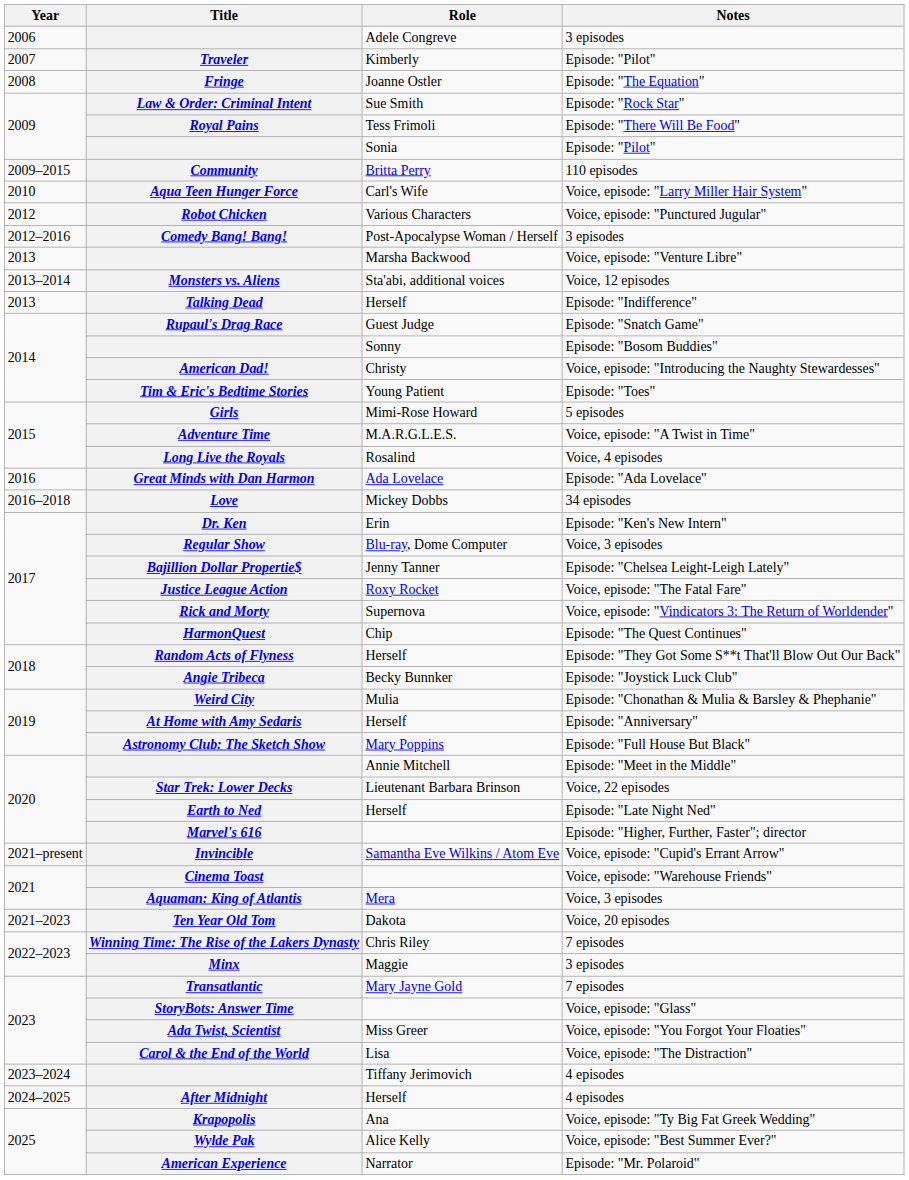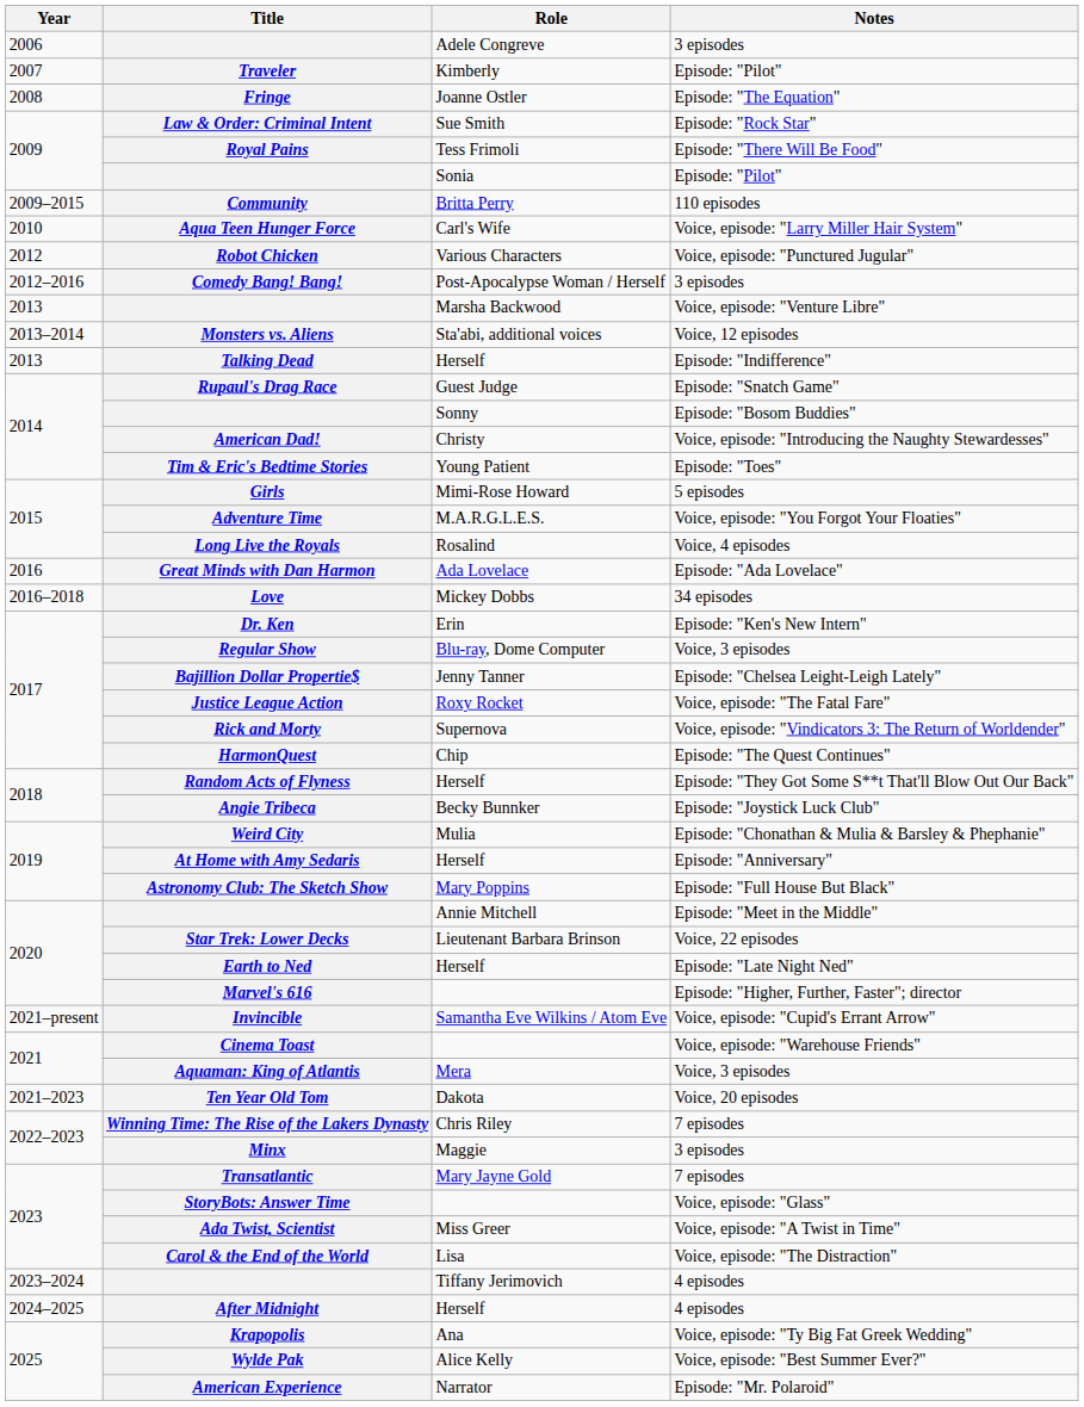 <table class="wikitable sortable plainrowheaders">
 <tr>
 <th scope="col">Year</th>
 <th scope="col">Title</th>
 <th scope="col">Role</th>
 <th scope="col" class="unsortable">Notes</th>
 </tr>
 <tr>
 <td>2006</td>
 <th scope="row"><em></em></th>
 <td>Adele Congreve</td>
 <td>3 episodes</td>
 </tr>
 <tr>
 <td>2007</td>
 <th scope="row"><em><a href='#'>Traveler</a></em></th>
 <td>Kimberly</td>
 <td>Episode: "Pilot"</td>
 </tr>
 <tr>
 <td>2008</td>
 <th scope="row"><em><a href='#'>Fringe</a></em></th>
 <td>Joanne Ostler</td>
 <td>Episode: "<a href='#'>The Equation</a>"</td>
 </tr>
 <tr>
 <td rowspan="3">2009</td>
 <th scope="row"><em><a href='#'>Law & Order: Criminal Intent</a></em></th>
 <td>Sue Smith</td>
 <td>Episode: "<a href='#'>Rock Star</a>"</td>
 </tr>
 <tr>
 <th scope="row"><em><a href='#'>Royal Pains</a></em></th>
 <td>Tess Frimoli</td>
 <td>Episode: "<a href='#'>There Will Be Food</a>"</td>
 </tr>
 <tr>
 <th scope="row"><em></em></th>
 <td>Sonia</td>
 <td>Episode: "<a href='#'>Pilot</a>"</td>
 </tr>
 <tr>
 <td>2009–2015</td>
 <th scope="row"><em><a href='#'>Community</a></em></th>
 <td><a href='#'>Britta Perry</a></td>
 <td>110 episodes</td>
 </tr>
 <tr>
 <td>2010</td>
 <th scope="row"><em><a href='#'>Aqua Teen Hunger Force</a></em></th>
 <td>Carl's Wife</td>
 <td>Voice, episode: "<a href='#'>Larry Miller Hair System</a>"</td>
 </tr>
 <tr>
 <td>2012</td>
 <th scope="row"><em><a href='#'>Robot Chicken</a></em></th>
 <td>Various Characters</td>
 <td>Voice, episode: "Punctured Jugular"</td>
 </tr>
 <tr>
 <td>2012–2016</td>
 <th scope="row"><em><a href='#'>Comedy Bang! Bang!</a></em></th>
 <td>Post-Apocalypse Woman / Herself</td>
 <td>3 episodes</td>
 </tr>
 <tr>
 <td>2013</td>
 <th scope="row"><em></em></th>
 <td>Marsha Backwood</td>
 <td>Voice, episode: "Venture Libre"</td>
 </tr>
 <tr>
 <td>2013–2014</td>
 <th scope="row"><em><a href='#'>Monsters vs. Aliens</a></em></th>
 <td>Sta'abi, additional voices</td>
 <td>Voice, 12 episodes</td>
 </tr>
 <tr>
 <td>2013</td>
 <th scope="row"><em><a href='#'>Talking Dead</a></em></th>
 <td>Herself</td>
 <td>Episode: "Indifference"</td>
 </tr>
 <tr>
 <td rowspan=4>2014</td>
 <th scope="row"><em><a href='#'>Rupaul's Drag Race</a></em></th>
 <td>Guest Judge</td>
 <td>Episode: "Snatch Game"</td>
 </tr>
 <tr>
 <th scope="row"><em></em></th>
 <td>Sonny</td>
 <td>Episode: "Bosom Buddies"</td>
 </tr>
 <tr>
 <th scope="row"><em><a href='#'>American Dad!</a></em></th>
 <td>Christy</td>
 <td>Voice, episode: "Introducing the Naughty Stewardesses"</td>
 </tr>
 <tr>
 <th scope="row"><em><a href='#'>Tim & Eric's Bedtime Stories</a></em></th>
 <td>Young Patient</td>
 <td>Episode: "Toes"</td>
 </tr>
 <tr>
 <td rowspan=3>2015</td>
 <th scope="row"><em><a href='#'>Girls</a></em></th>
 <td>Mimi-Rose Howard</td>
 <td>5 episodes</td>
 </tr>
 <tr>
 <th scope="row"><em><a href='#'>Adventure Time</a></em></th>
 <td>M.A.R.G.L.E.S.</td>
-<td>Voice, episode: "A Twist in Time"</td>
+<td>Voice, episode: "You Forgot Your Floaties"</td>
 </tr>
 <tr>
 <th scope="row"><em><a href='#'>Long Live the Royals</a></em></th>
 <td>Rosalind</td>
 <td>Voice, 4 episodes</td>
 </tr>
 <tr>
 <td>2016</td>
 <th scope="row"><em><a href='#'>Great Minds with Dan Harmon</a></em></th>
 <td><a href='#'>Ada Lovelace</a></td>
 <td>Episode: "Ada Lovelace"</td>
 </tr>
 <tr>
 <td>2016–2018</td>
 <th scope="row"><em><a href='#'>Love</a></em></th>
 <td>Mickey Dobbs</td>
 <td>34 episodes</td>
 </tr>
 <tr>
 <td rowspan=6>2017</td>
 <th scope="row"><em><a href='#'>Dr. Ken</a></em></th>
 <td>Erin</td>
 <td>Episode: "Ken's New Intern"</td>
 </tr>
 <tr>
 <th scope="row"><em><a href='#'>Regular Show</a></em></th>
 <td><a href='#'>Blu-ray</a>, Dome Computer</td>
 <td>Voice, 3 episodes</td>
 </tr>
 <tr>
 <th scope="row"><em><a href='#'>Bajillion Dollar Propertie$</a></em></th>
 <td>Jenny Tanner</td>
 <td>Episode: "Chelsea Leight-Leigh Lately"</td>
 </tr>
 <tr>
 <th scope="row"><em><a href='#'>Justice League Action</a></em></th>
 <td><a href='#'>Roxy Rocket</a></td>
 <td>Voice, episode: "The Fatal Fare"</td>
 </tr>
 <tr>
 <th scope="row"><em><a href='#'>Rick and Morty</a></em></th>
 <td>Supernova</td>
 <td>Voice, episode: "<a href='#'>Vindicators 3: The Return of Worldender</a>"</td>
 </tr>
 <tr>
 <th scope="row"><em><a href='#'>HarmonQuest</a></em></th>
 <td>Chip</td>
 <td>Episode: "The Quest Continues"</td>
 </tr>
 <tr>
 <td rowspan=2>2018</td>
 <th scope="row"><em><a href='#'>Random Acts of Flyness</a></em></th>
 <td>Herself</td>
 <td>Episode: "They Got Some S**t That'll Blow Out Our Back"</td>
 </tr>
 <tr>
 <th scope="row"><em><a href='#'>Angie Tribeca</a></em></th>
 <td>Becky Bunnker</td>
 <td>Episode: "Joystick Luck Club"</td>
 </tr>
 <tr>
 <td rowspan=3>2019</td>
 <th scope="row"><em><a href='#'>Weird City</a></em></th>
 <td>Mulia</td>
 <td>Episode: "Chonathan & Mulia & Barsley & Phephanie"</td>
 </tr>
 <tr>
 <th scope="row"><em><a href='#'>At Home with Amy Sedaris</a></em></th>
 <td>Herself</td>
 <td>Episode: "Anniversary"</td>
 </tr>
 <tr>
 <th scope="row"><em><a href='#'>Astronomy Club: The Sketch Show</a></em></th>
 <td><a href='#'>Mary Poppins</a></td>
 <td>Episode: "Full House But Black"</td>
 </tr>
 <tr>
 <td rowspan=4>2020</td>
 <th scope="row"><em></em></th>
 <td>Annie Mitchell</td>
 <td>Episode: "Meet in the Middle"</td>
 </tr>
 <tr>
 <th scope="row"><em><a href='#'>Star Trek: Lower Decks</a></em></th>
 <td>Lieutenant Barbara Brinson</td>
 <td>Voice, 22 episodes</td>
 </tr>
 <tr>
 <th scope="row"><em><a href='#'>Earth to Ned</a></em></th>
 <td>Herself</td>
 <td>Episode: "Late Night Ned"</td>
 </tr>
 <tr>
 <th scope="row"><em><a href='#'>Marvel's 616</a></em></th>
 <td></td>
 <td>Episode: "Higher, Further, Faster"; director</td>
 </tr>
 <tr>
 <td>2021–present</td>
 <th scope="row"><em><a href='#'>Invincible</a></em></th>
 <td><a href='#'>Samantha Eve Wilkins / Atom Eve</a></td>
 <td>Voice, episode: "Cupid's Errant Arrow"</td>
 </tr>
 <tr>
 <td rowspan="2">2021</td>
 <th scope="row"><em><a href='#'>Cinema Toast</a></em></th>
 <td></td>
 <td>Voice, episode: "Warehouse Friends"</td>
 </tr>
 <tr>
 <th scope="row"><em><a href='#'>Aquaman: King of Atlantis</a></em></th>
 <td><a href='#'>Mera</a></td>
 <td>Voice, 3 episodes</td>
 </tr>
 <tr>
 <td>2021–2023</td>
 <th scope="row"><em><a href='#'>Ten Year Old Tom</a></em></th>
 <td>Dakota</td>
 <td>Voice, 20 episodes</td>
 </tr>
 <tr>
 <td rowspan="2">2022–2023</td>
 <th scope="row"><em><a href='#'>Winning Time: The Rise of the Lakers Dynasty</a></em></th>
 <td>Chris Riley</td>
 <td>7 episodes</td>
 </tr>
 <tr>
 <th scope="row"><em><a href='#'>Minx</a></em></th>
 <td>Maggie</td>
 <td>3 episodes</td>
 </tr>
 <tr>
 <td rowspan="4">2023</td>
 <th scope="row"><em><a href='#'>Transatlantic</a></em></th>
 <td><a href='#'>Mary Jayne Gold</a></td>
 <td>7 episodes</td>
 </tr>
 <tr>
 <th scope="row"><em><a href='#'>StoryBots: Answer Time</a></em></th>
 <td></td>
 <td>Voice, episode: "Glass"</td>
 </tr>
 <tr>
 <th scope="row"><em><a href='#'>Ada Twist, Scientist</a></em></th>
 <td>Miss Greer</td>
-<td>Voice, episode: "You Forgot Your Floaties"</td>
+<td>Voice, episode: "A Twist in Time"</td>
 </tr>
 <tr>
 <th scope="row"><em><a href='#'>Carol & the End of the World</a></em></th>
 <td>Lisa</td>
 <td>Voice, episode: "The Distraction"</td>
 </tr>
 <tr>
 <td>2023–2024</td>
 <th scope="row"><em></em></th>
 <td>Tiffany Jerimovich</td>
 <td>4 episodes</td>
 </tr>
 <tr>
 <td>2024–2025</td>
 <th scope="row"><em><a href='#'>After Midnight</a></em></th>
 <td>Herself</td>
 <td>4 episodes</td>
 </tr>
 <tr>
 <td rowspan="3">2025</td>
 <th scope=row><em><a href='#'>Krapopolis</a></em></th>
 <td>Ana</td>
 <td>Voice, episode: "Ty Big Fat Greek Wedding"</td>
 </tr>
 <tr>
 <th scope=row><em><a href='#'>Wylde Pak</a></em></th>
 <td>Alice Kelly</td>
 <td>Voice, episode: "Best Summer Ever?"</td>
 </tr>
 <tr>
 <th scope=row><em><a href='#'>American Experience</a></em></th>
 <td>Narrator</td>
 <td>Episode: "Mr. Polaroid"</td>
 </tr>
 </table>
